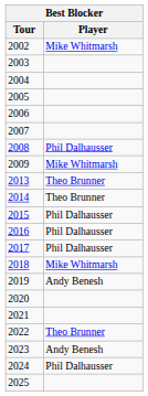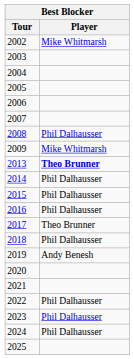 <table class="wikitable" style="margin:0.5em auto;width=480;font-size:100%">
 <tr>
 <th width=200 colspan=2>Best Blocker</th>
 </tr>
 <tr>
 <th width=30>Tour</th>
 <th width=100>Player</th>
 </tr>
 <tr>
 <td>2002</td>
 <td><a href='#'>Mike Whitmarsh</a></td>
 </tr>
 <tr>
 <td>2003</td>
 <td></td>
 </tr>
 <tr>
 <td>2004</td>
 <td></td>
 </tr>
 <tr>
 <td>2005</td>
 <td></td>
 </tr>
 <tr>
 <td>2006</td>
 <td></td>
 </tr>
 <tr>
 <td>2007</td>
 <td></td>
 </tr>
 <tr>
 <td><a href='#'>2008</a></td>
 <td><a href='#'>Phil Dalhausser</a></td>
 </tr>
 <tr>
 <td>2009</td>
 <td><a href='#'>Mike Whitmarsh</a></td>
 </tr>
 <tr>
 <td><a href='#'>2013</a></td>
-<td><a href='#'>Theo Brunner</a></td>
+<td><strong><a href='#'>Theo Brunner</a></strong></td>
 </tr>
 <tr>
 <td><a href='#'>2014</a></td>
-<td>Theo Brunner</td>
+<td>Phil Dalhausser</td>
 </tr>
 <tr>
 <td><a href='#'>2015</a></td>
 <td>Phil Dalhausser</td>
 </tr>
 <tr>
 <td><a href='#'>2016</a></td>
 <td>Phil Dalhausser</td>
 </tr>
 <tr>
 <td><a href='#'>2017</a></td>
-<td>Phil Dalhausser</td>
+<td>Theo Brunner</td>
 </tr>
 <tr>
 <td><a href='#'>2018</a></td>
-<td><a href='#'>Mike Whitmarsh</a></td>
+<td>Phil Dalhausser</td>
 </tr>
 <tr>
 <td>2019</td>
 <td>Andy Benesh</td>
 </tr>
 <tr>
 <td>2020</td>
 <td></td>
 </tr>
 <tr>
 <td>2021</td>
 <td></td>
 </tr>
 <tr>
 <td>2022</td>
-<td><a href='#'>Theo Brunner</a></td>
+<td>Phil Dalhausser</td>
 </tr>
 <tr>
 <td>2023</td>
-<td>Andy Benesh</td>
+<td><a href='#'>Phil Dalhausser</a></td>
 </tr>
 <tr>
 <td>2024</td>
 <td>Phil Dalhausser</td>
 </tr>
 <tr>
 <td>2025</td>
 <td></td>
 </tr>
 </table>
